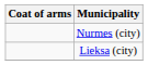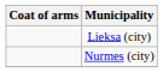 <table class="wikitable" style="font-size: 90%; text-align: center; line-height: normal; margin-left: 30px;">
 <tr>
 <th>Coat of arms</th>
 <th>Municipality</th>
 </tr>
 <tr>
 <td align=left></td>
-<td><a href='#'>Nurmes</a> (city)</td>
+<td><a href='#'>Lieksa</a> (city)</td>
 </tr>
 <tr>
 <td align=left></td>
-<td><a href='#'>Lieksa</a> (city)</td>
+<td><a href='#'>Nurmes</a> (city)</td>
 </tr>
 <tr>
 </tr>
 </table>
